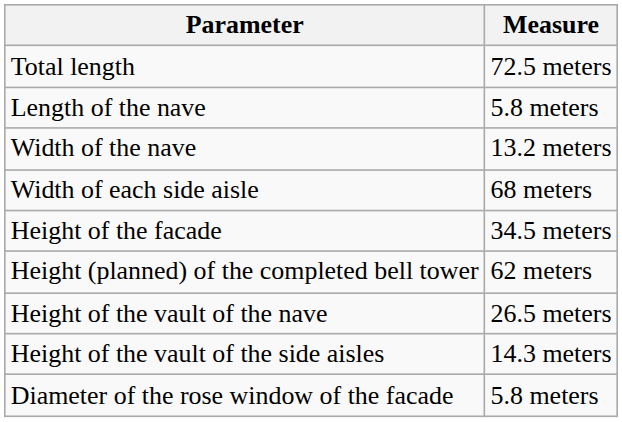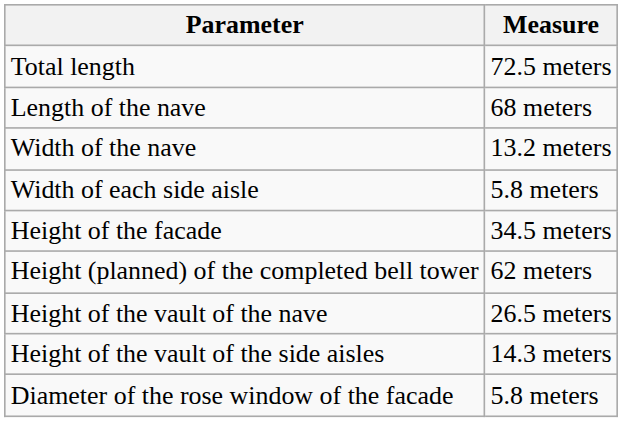 <table class="wikitable">
 <tr>
 <th>Parameter</th>
 <th>Measure</th>
 </tr>
 <tr ---->
 <td>Total length</td>
 <td>72.5 meters</td>
 </tr>
 <tr ---->
 <td>Length of the nave</td>
-<td>5.8 meters</td>
+<td>68 meters</td>
 </tr>
 <tr ---->
 <td>Width of the nave</td>
 <td>13.2 meters</td>
 </tr>
 <tr ---->
 <td>Width of each side aisle</td>
-<td>68 meters</td>
+<td>5.8 meters</td>
 </tr>
 <tr ---->
 <td>Height of the facade</td>
 <td>34.5 meters</td>
 </tr>
 <tr ---->
 <td>Height (planned) of the completed bell tower</td>
 <td>62 meters</td>
 </tr>
 <tr ---->
 <td>Height of the vault of the nave</td>
 <td>26.5 meters</td>
 </tr>
 <tr ---->
 <td>Height of the vault of the side aisles</td>
 <td>14.3 meters</td>
 </tr>
 <tr ---->
 <td>Diameter of the rose window of the facade</td>
 <td>5.8 meters</td>
 </tr>
 </table>
